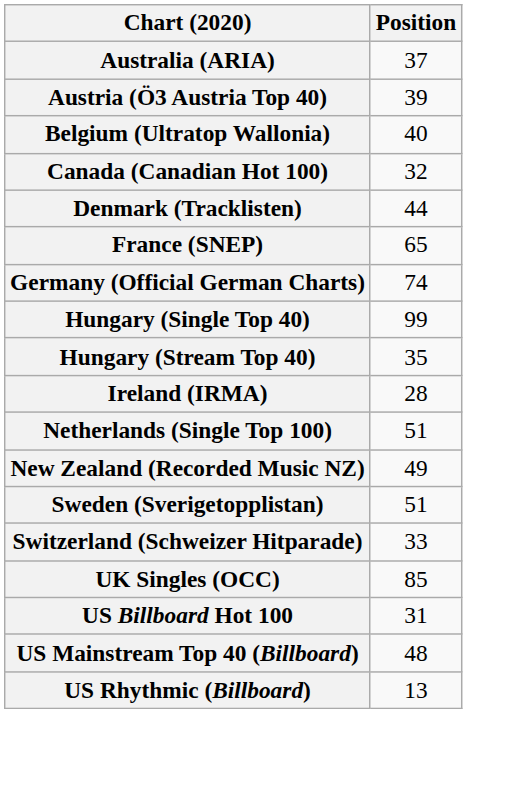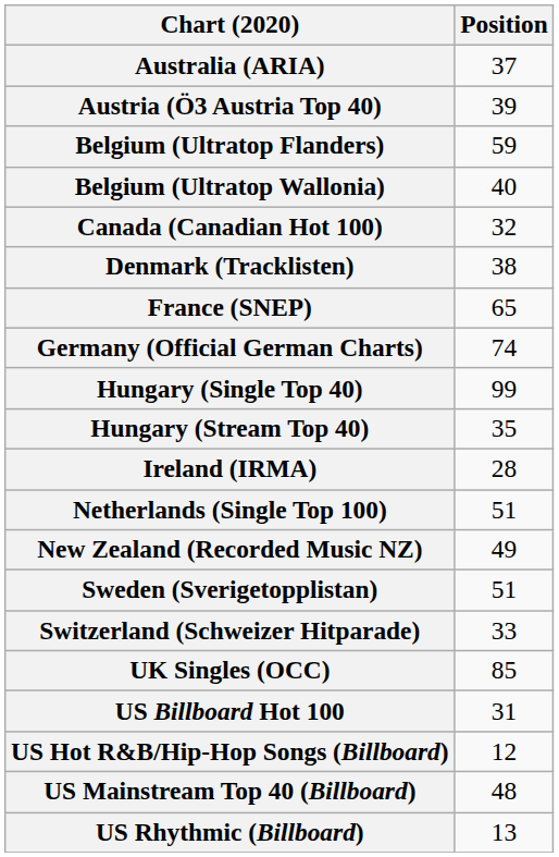 <table class="wikitable sortable plainrowheaders" style="text-align:center">
 <tr>
 <th scope="col">Chart (2020)</th>
 <th scope="col">Position</th>
 </tr>
 <tr>
 <th scope="row">Australia (ARIA)</th>
 <td>37</td>
 </tr>
 <tr>
 <th scope="row">Austria (Ö3 Austria Top 40)</th>
 <td>39</td>
 </tr>
 <tr>
+<th scope="row">Belgium (Ultratop Flanders)</th>
+<td>59</td>
+</tr>
+<tr>
 <th scope="row">Belgium (Ultratop Wallonia)</th>
 <td>40</td>
 </tr>
 <tr>
 <th scope="row">Canada (Canadian Hot 100)</th>
 <td>32</td>
 </tr>
 <tr>
 <th scope="row">Denmark (Tracklisten)</th>
-<td>44</td>
+<td>38</td>
 </tr>
 <tr>
 <th scope="row">France (SNEP)</th>
 <td>65</td>
 </tr>
 <tr>
 <th scope="row">Germany (Official German Charts)</th>
 <td>74</td>
 </tr>
 <tr>
 <th scope="row">Hungary (Single Top 40)</th>
 <td>99</td>
 </tr>
 <tr>
 <th scope="row">Hungary (Stream Top 40)</th>
 <td>35</td>
 </tr>
 <tr>
 <th scope="row">Ireland (IRMA)</th>
 <td>28</td>
 </tr>
 <tr>
 <th scope="row">Netherlands (Single Top 100)</th>
 <td>51</td>
 </tr>
 <tr>
 <th scope="row">New Zealand (Recorded Music NZ)</th>
 <td>49</td>
 </tr>
 <tr>
 <th scope="row">Sweden (Sverigetopplistan)</th>
 <td>51</td>
 </tr>
 <tr>
 <th scope="row">Switzerland (Schweizer Hitparade)</th>
 <td>33</td>
 </tr>
 <tr>
 <th scope="row">UK Singles (OCC)</th>
 <td>85</td>
 </tr>
 <tr>
 <th scope="row">US <em>Billboard</em> Hot 100</th>
 <td>31</td>
 </tr>
 <tr>
+<th scope="row">US Hot R&B/Hip-Hop Songs (<em>Billboard</em>)</th>
+<td>12</td>
+</tr>
+<tr>
 <th scope="row">US Mainstream Top 40 (<em>Billboard</em>)</th>
 <td>48</td>
 </tr>
 <tr>
 <th scope="row">US Rhythmic (<em>Billboard</em>)</th>
 <td>13</td>
 </tr>
 </table>
